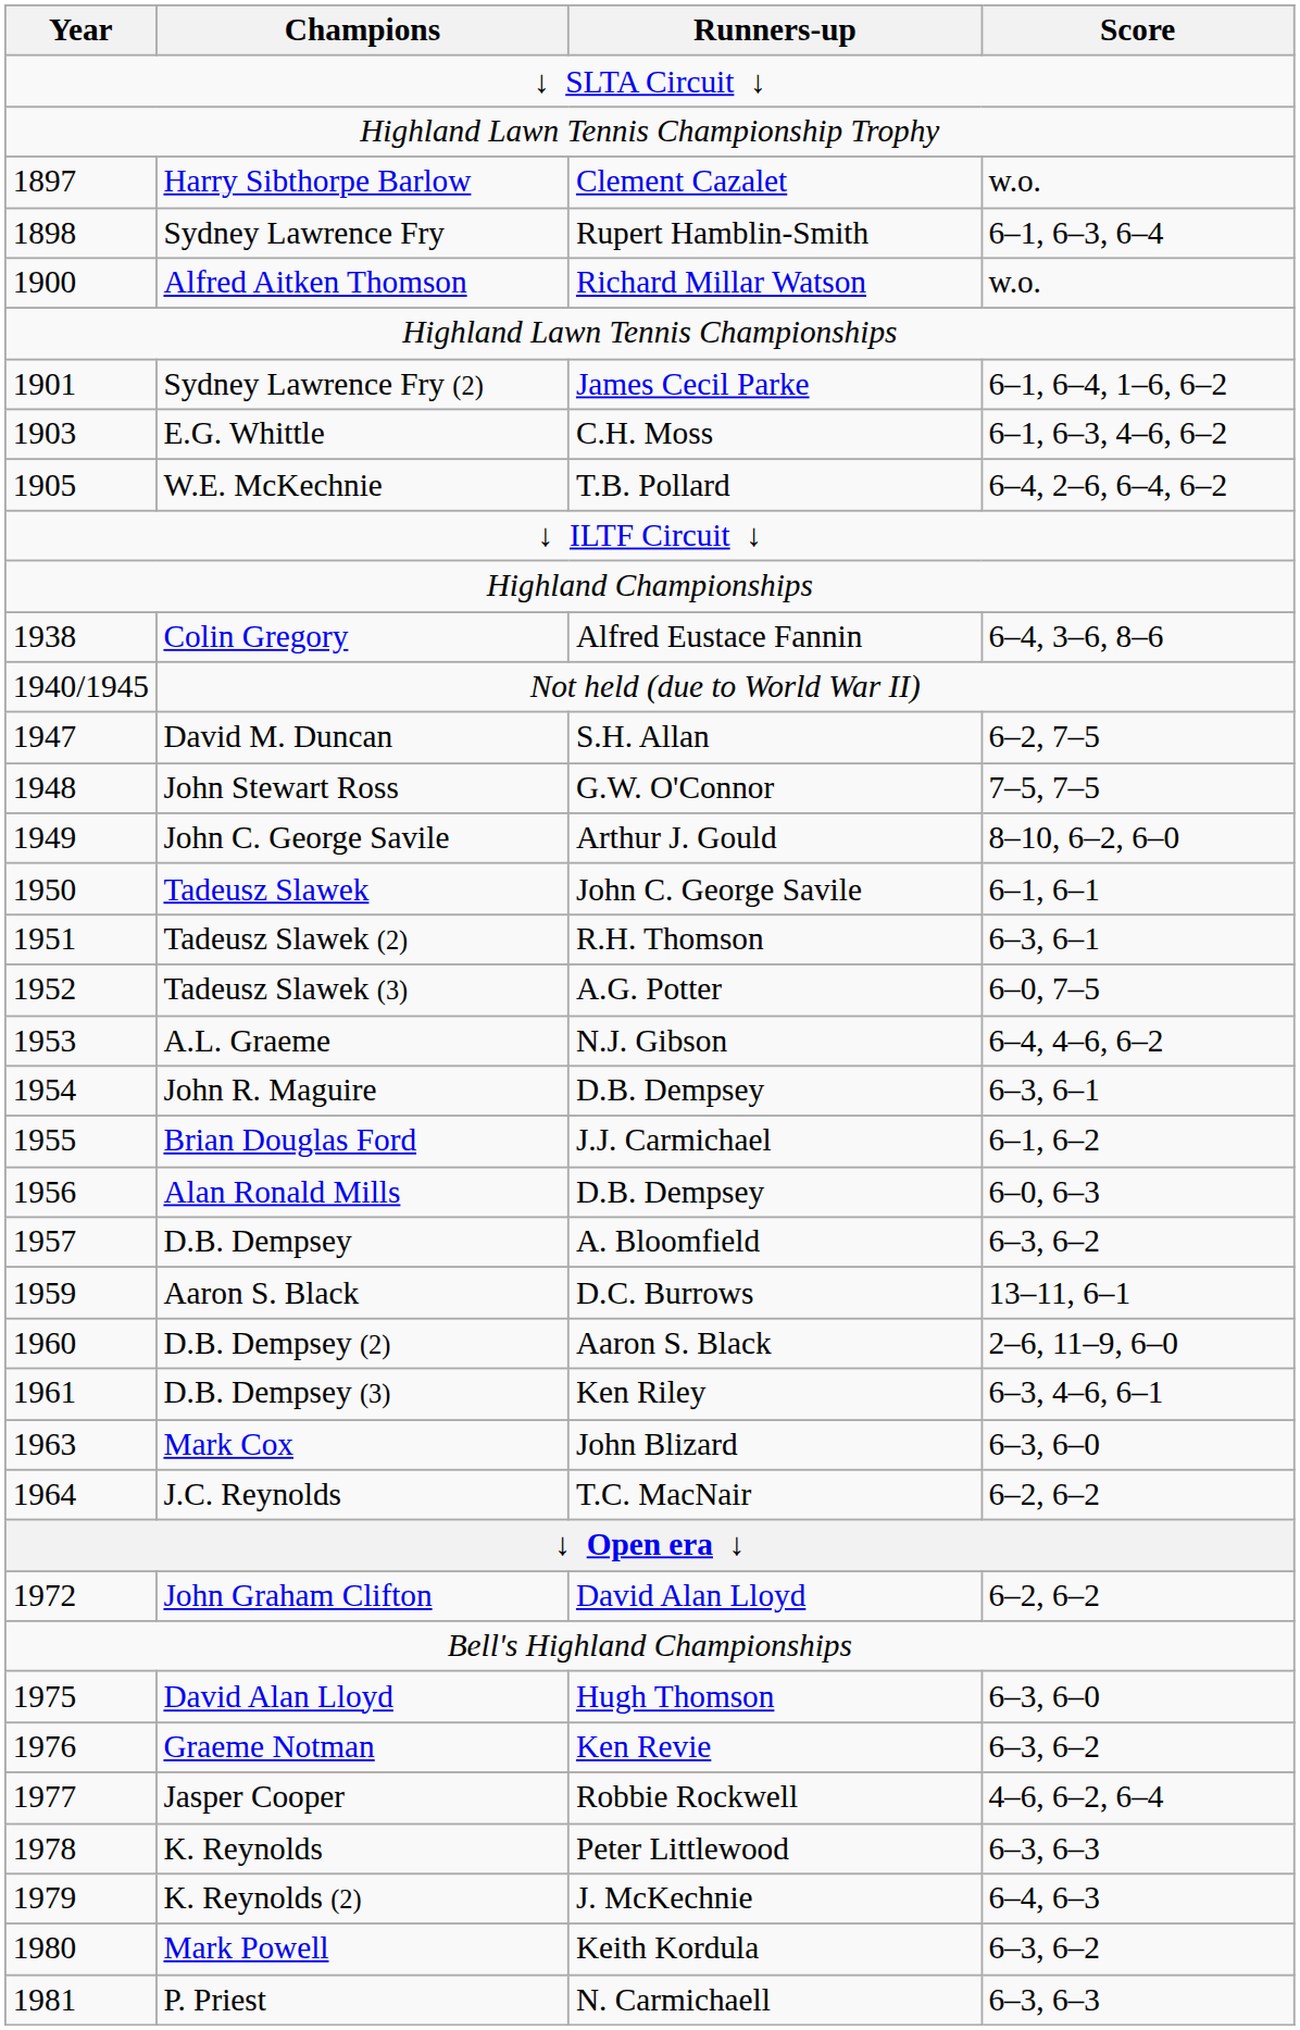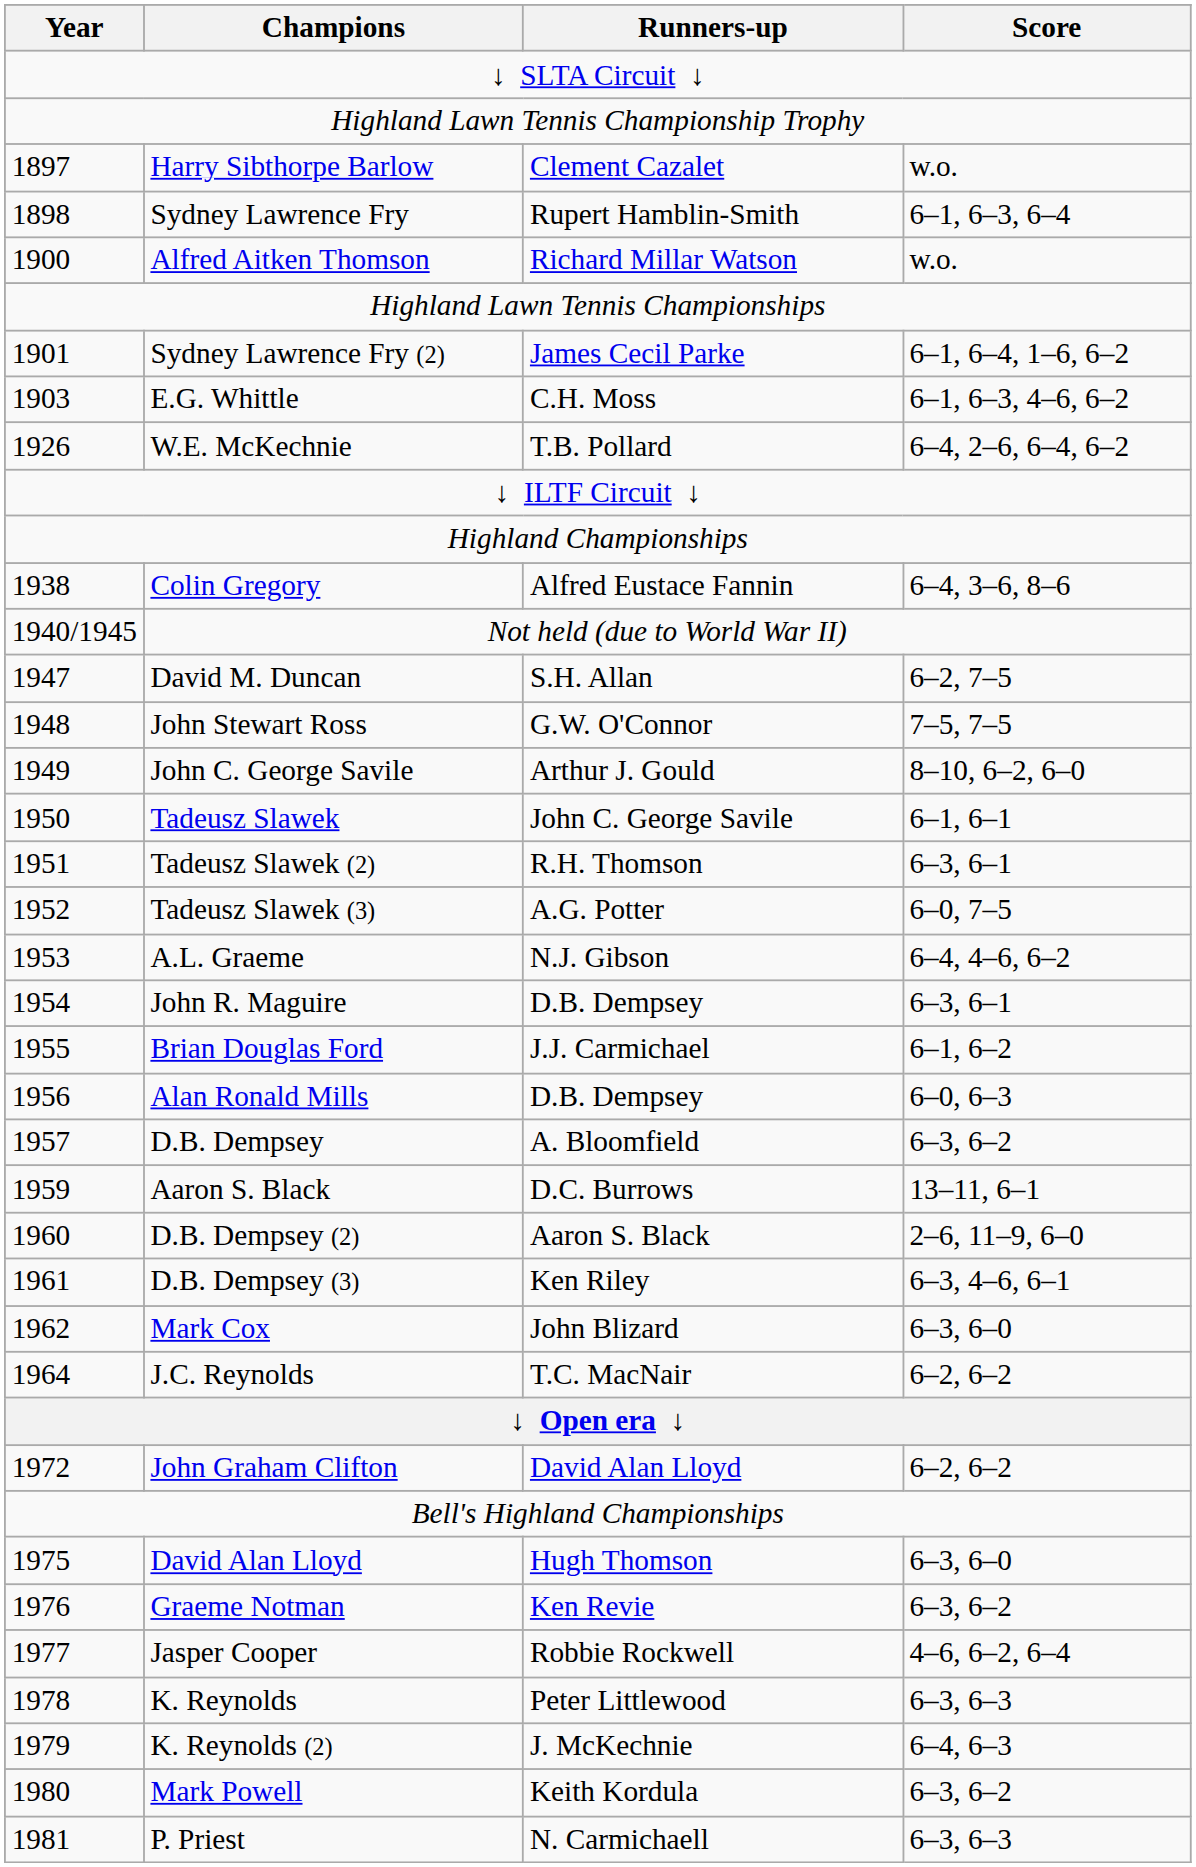 <table class="wikitable sortable">
 <tr>
 <th style="width:60px;">Year</th>
 <th style="width:200px;">Champions</th>
 <th style="width:200px;">Runners-up</th>
 <th style="width:150px;">Score</th>
 </tr>
 <tr>
 <td colspan=4 align=center>↓  <a href='#'>SLTA Circuit</a>  ↓</td>
 </tr>
 <tr>
 <td colspan=4 align=center><em>Highland Lawn Tennis Championship Trophy</em></td>
 </tr>
 <tr>
 <td>1897</td>
 <td> <a href='#'>Harry Sibthorpe Barlow</a></td>
 <td> <a href='#'>Clement Cazalet</a></td>
 <td>w.o.</td>
 </tr>
 <tr>
 <td>1898</td>
 <td> Sydney Lawrence Fry</td>
 <td> Rupert Hamblin-Smith</td>
 <td>6–1, 6–3, 6–4</td>
 </tr>
 <tr>
 <td>1900</td>
 <td> <a href='#'>Alfred Aitken Thomson</a></td>
 <td> <a href='#'>Richard Millar Watson</a></td>
 <td>w.o.</td>
 </tr>
 <tr>
 <td colspan=4 align=center><em>Highland Lawn Tennis Championships</em></td>
 </tr>
 <tr>
 <td>1901</td>
 <td> Sydney Lawrence Fry <small>(2)</small></td>
 <td> <a href='#'>James Cecil Parke</a></td>
 <td>6–1, 6–4, 1–6, 6–2</td>
 </tr>
 <tr>
 <td>1903</td>
 <td> E.G. Whittle</td>
 <td> C.H. Moss</td>
 <td>6–1, 6–3, 4–6, 6–2</td>
 </tr>
 <tr>
-<td>1905</td>
+<td>1926</td>
 <td> W.E. McKechnie</td>
 <td> T.B. Pollard</td>
 <td>6–4, 2–6, 6–4, 6–2</td>
 </tr>
 <tr>
 <td colspan=4 align=center>↓  <a href='#'>ILTF Circuit</a>  ↓</td>
 </tr>
 <tr>
 <td colspan=4 align=center><em>Highland Championships</em></td>
 </tr>
 <tr>
 <td>1938</td>
 <td> <a href='#'>Colin Gregory</a></td>
 <td> Alfred Eustace Fannin</td>
 <td>6–4, 3–6, 8–6</td>
 </tr>
 <tr>
 <td>1940/1945</td>
 <td colspan=4 align=center><em>Not held (due to World War II)</em></td>
 </tr>
 <tr>
 <td>1947</td>
 <td> David M. Duncan</td>
 <td> S.H. Allan</td>
 <td>6–2, 7–5</td>
 </tr>
 <tr>
 <td>1948</td>
 <td> John Stewart Ross</td>
 <td>  G.W. O'Connor</td>
 <td>7–5, 7–5</td>
 </tr>
 <tr>
 <td>1949</td>
 <td> John C. George Savile</td>
 <td> Arthur J. Gould</td>
 <td>8–10, 6–2, 6–0</td>
 </tr>
 <tr>
 <td>1950</td>
 <td> <a href='#'>Tadeusz Slawek</a></td>
 <td> John C. George Savile</td>
 <td>6–1, 6–1</td>
 </tr>
 <tr>
 <td>1951</td>
 <td> Tadeusz Slawek  <small>(2)</small></td>
 <td> R.H. Thomson</td>
 <td>6–3, 6–1</td>
 </tr>
 <tr>
 <td>1952</td>
 <td> Tadeusz Slawek   <small>(3)</small></td>
 <td> A.G. Potter</td>
 <td>6–0, 7–5</td>
 </tr>
 <tr>
 <td>1953</td>
 <td> A.L. Graeme</td>
 <td> N.J. Gibson</td>
 <td>6–4, 4–6, 6–2</td>
 </tr>
 <tr>
 <td>1954</td>
 <td> John R. Maguire</td>
 <td> D.B. Dempsey</td>
 <td>6–3, 6–1</td>
 </tr>
 <tr>
 <td>1955</td>
 <td> <a href='#'>Brian Douglas Ford</a></td>
 <td> J.J. Carmichael</td>
 <td>6–1, 6–2</td>
 </tr>
 <tr>
 <td>1956</td>
 <td> <a href='#'>Alan Ronald Mills</a></td>
 <td> D.B. Dempsey</td>
 <td>6–0, 6–3</td>
 </tr>
 <tr>
 <td>1957</td>
 <td> D.B. Dempsey</td>
 <td> A. Bloomfield</td>
 <td>6–3, 6–2</td>
 </tr>
 <tr>
 <td>1959</td>
 <td> Aaron S. Black</td>
 <td> D.C. Burrows</td>
 <td>13–11, 6–1</td>
 </tr>
 <tr>
 <td>1960</td>
 <td> D.B. Dempsey  <small>(2)</small></td>
 <td> Aaron S. Black</td>
 <td>2–6, 11–9, 6–0</td>
 </tr>
 <tr>
 <td>1961</td>
 <td> D.B. Dempsey  <small>(3)</small></td>
 <td> Ken Riley</td>
 <td>6–3, 4–6, 6–1</td>
 </tr>
 <tr>
-<td>1963</td>
+<td>1962</td>
 <td>  <a href='#'>Mark Cox</a></td>
 <td> John Blizard </td>
 <td>6–3, 6–0</td>
 </tr>
 <tr>
 <td>1964</td>
 <td> J.C. Reynolds</td>
 <td> T.C. MacNair</td>
 <td>6–2, 6–2</td>
 </tr>
 <tr>
 <th colspan=4 align=center>↓  <a href='#'>Open era</a>  ↓</th>
 </tr>
 <tr>
 <td>1972</td>
 <td> <a href='#'>John Graham Clifton</a></td>
 <td> <a href='#'>David Alan Lloyd</a></td>
 <td>6–2, 6–2</td>
 </tr>
 <tr>
 <td colspan=4 align=center><em>Bell's Highland Championships</em></td>
 </tr>
 <tr>
 <td>1975</td>
 <td> <a href='#'>David Alan Lloyd</a></td>
 <td> <a href='#'>Hugh Thomson</a></td>
 <td>6–3, 6–0</td>
 </tr>
 <tr>
 <td>1976</td>
 <td> <a href='#'>Graeme Notman</a></td>
 <td> <a href='#'>Ken Revie</a></td>
 <td>6–3, 6–2</td>
 </tr>
 <tr>
 <td>1977</td>
 <td>  Jasper Cooper</td>
 <td> Robbie Rockwell</td>
 <td>4–6, 6–2, 6–4</td>
 </tr>
 <tr>
 <td>1978</td>
 <td>  K. Reynolds</td>
 <td> Peter Littlewood</td>
 <td>6–3, 6–3</td>
 </tr>
 <tr>
 <td>1979</td>
 <td>  K. Reynolds  <small>(2)</small></td>
 <td> J. McKechnie</td>
 <td>6–4, 6–3</td>
 </tr>
 <tr>
 <td>1980 </td>
 <td> <a href='#'>Mark Powell</a></td>
 <td>  Keith Kordula</td>
 <td>6–3, 6–2</td>
 </tr>
 <tr>
 <td>1981</td>
 <td>  P. Priest</td>
 <td>  N. Carmichaell</td>
 <td>6–3, 6–3</td>
 </tr>
 </table>
